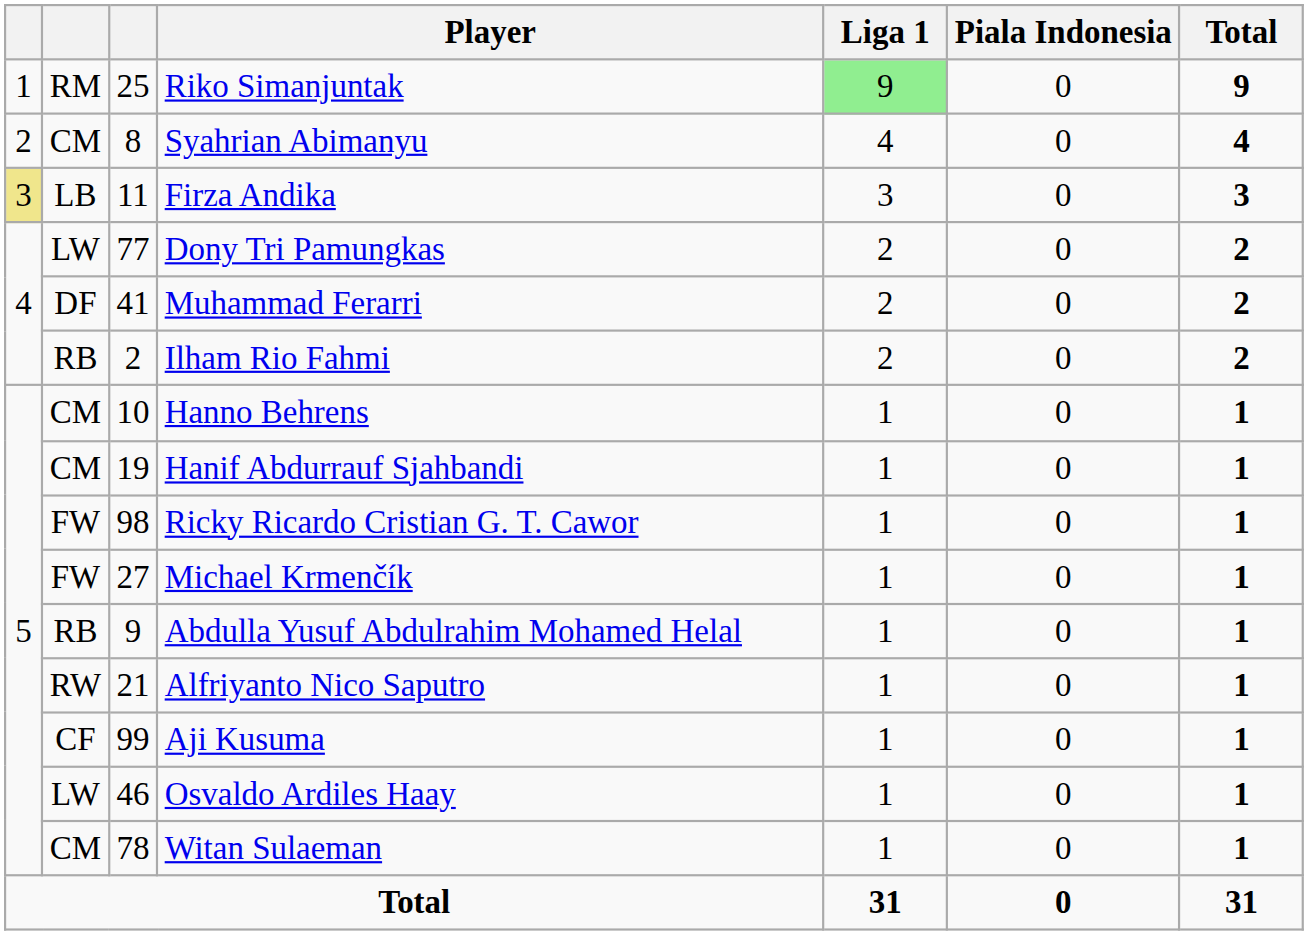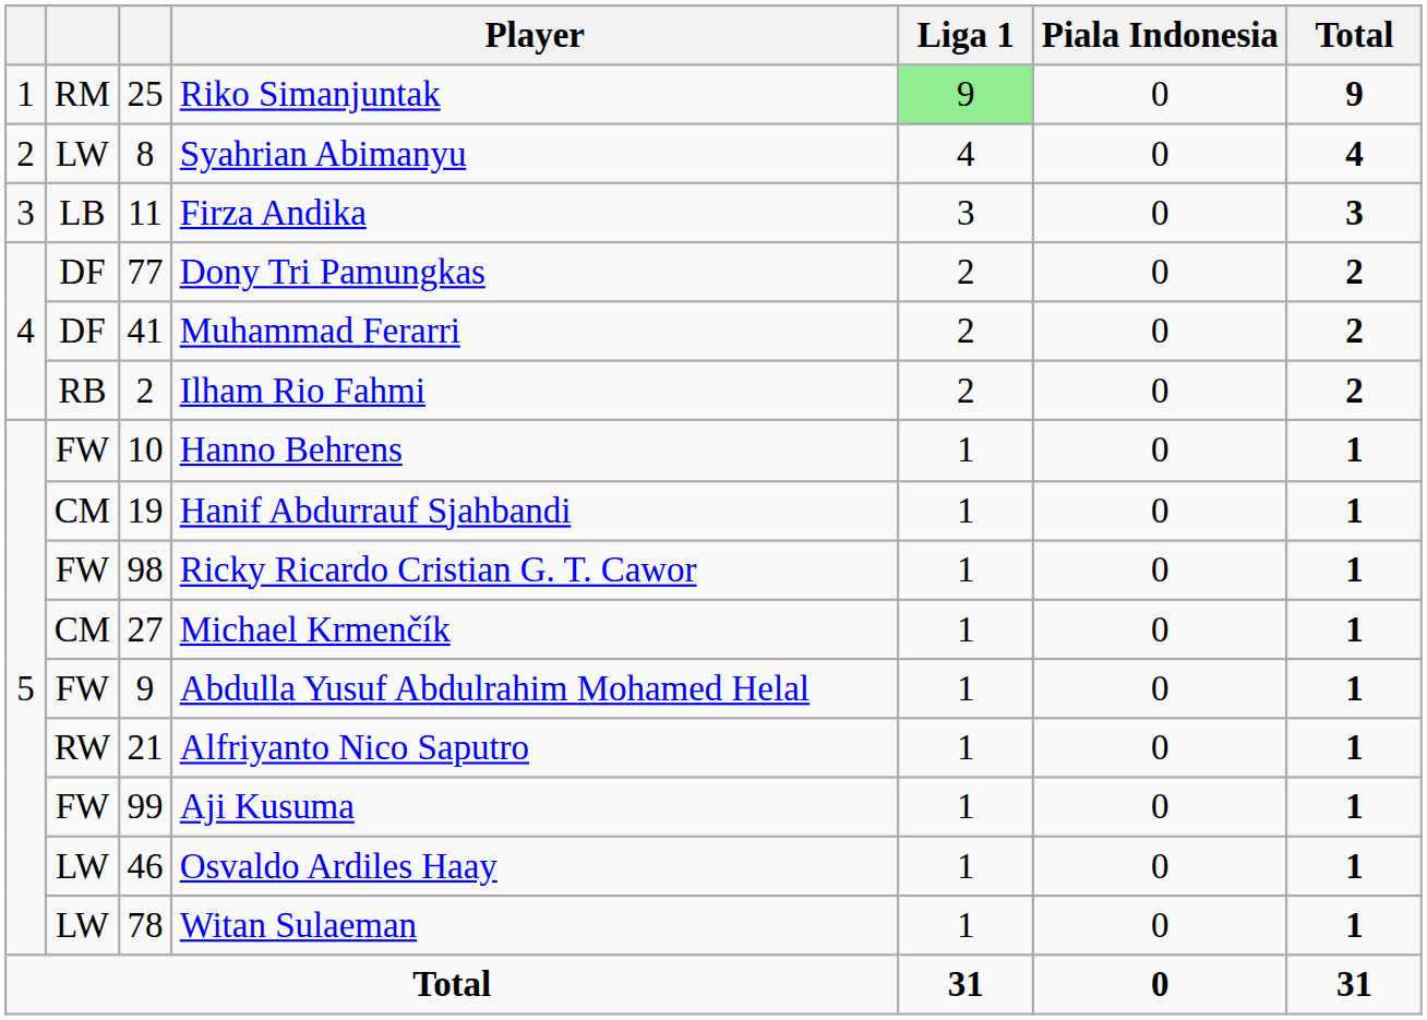 <table class="wikitable sortable" style="font-size: 95%; text-align: center;">
 <tr>
 <th width=10></th>
 <th width=10></th>
 <th width=10></th>
 <th width=300>Player</th>
 <th width=50>Liga 1</th>
 <th>Piala Indonesia</th>
 <th width=50>Total</th>
 </tr>
 <tr>
 <td>1</td>
 <td>RM</td>
 <td>25</td>
 <td align=left> <a href='#'>Riko Simanjuntak</a></td>
 <td style="background: lightgreen;">9</td>
 <td>0</td>
 <td><strong>9</strong></td>
 </tr>
 <tr>
 <td>2</td>
-<td>CM</td>
+<td>LW</td>
 <td>8</td>
 <td align=left> <a href='#'>Syahrian Abimanyu</a></td>
 <td>4</td>
 <td>0</td>
 <td><strong>4</strong></td>
 </tr>
 <tr>
-<td style="background: khaki;">3</td>
+<td>3</td>
 <td>LB</td>
 <td>11</td>
 <td align=left> <a href='#'>Firza Andika</a></td>
 <td>3</td>
 <td>0</td>
 <td><strong>3</strong></td>
 </tr>
 <tr>
 <td rowspan=3>4</td>
-<td>LW</td>
+<td>DF</td>
 <td>77</td>
 <td align=left> <a href='#'>Dony Tri Pamungkas</a></td>
 <td>2</td>
 <td>0</td>
 <td><strong>2</strong></td>
 </tr>
 <tr>
 <td>DF</td>
 <td>41</td>
 <td align=left> <a href='#'>Muhammad Ferarri</a></td>
 <td>2</td>
 <td>0</td>
 <td><strong>2</strong></td>
 </tr>
 <tr>
 <td>RB</td>
 <td>2</td>
 <td align=left> <a href='#'>Ilham Rio Fahmi</a></td>
 <td>2</td>
 <td>0</td>
 <td><strong>2</strong></td>
 </tr>
 <tr>
 <td rowspan=9>5</td>
-<td>CM</td>
+<td>FW</td>
 <td>10</td>
 <td align=left> <a href='#'>Hanno Behrens</a></td>
 <td>1</td>
 <td>0</td>
 <td><strong>1</strong></td>
 </tr>
 <tr>
 <td>CM</td>
 <td>19</td>
 <td align=left> <a href='#'>Hanif Abdurrauf Sjahbandi</a></td>
 <td>1</td>
 <td>0</td>
 <td><strong>1</strong></td>
 </tr>
 <tr>
 <td>FW</td>
 <td>98</td>
 <td align=left> <a href='#'>Ricky Ricardo Cristian G. T. Cawor</a></td>
 <td>1</td>
 <td>0</td>
 <td><strong>1</strong></td>
 </tr>
 <tr>
-<td>FW</td>
+<td>CM</td>
 <td>27</td>
 <td align=left> <a href='#'>Michael Krmenčík</a></td>
 <td>1</td>
 <td>0</td>
 <td><strong>1</strong></td>
 </tr>
 <tr>
-<td>RB</td>
+<td>FW</td>
 <td>9</td>
 <td align=left> <a href='#'>Abdulla Yusuf Abdulrahim Mohamed Helal</a></td>
 <td>1</td>
 <td>0</td>
 <td><strong>1</strong></td>
 </tr>
 <tr>
 <td>RW</td>
 <td>21</td>
 <td align=left> <a href='#'>Alfriyanto Nico Saputro</a></td>
 <td>1</td>
 <td>0</td>
 <td><strong>1</strong></td>
 </tr>
 <tr>
-<td>CF</td>
+<td>FW</td>
 <td>99</td>
 <td align=left> <a href='#'>Aji Kusuma</a></td>
 <td>1</td>
 <td>0</td>
 <td><strong>1</strong></td>
 </tr>
 <tr>
 <td>LW</td>
 <td>46</td>
 <td align=left> <a href='#'>Osvaldo Ardiles Haay</a></td>
 <td>1</td>
 <td>0</td>
 <td><strong>1</strong></td>
 </tr>
 <tr>
-<td>CM</td>
+<td>LW</td>
 <td>78</td>
 <td align=left> <a href='#'>Witan Sulaeman</a></td>
 <td>1</td>
 <td>0</td>
 <td><strong>1</strong></td>
 </tr>
 <tr class="sortbottom">
 <td colspan=4><strong>Total</strong></td>
 <td><strong>31</strong></td>
 <td><strong>0</strong></td>
 <td><strong>31</strong></td>
 </tr>
 </table>
